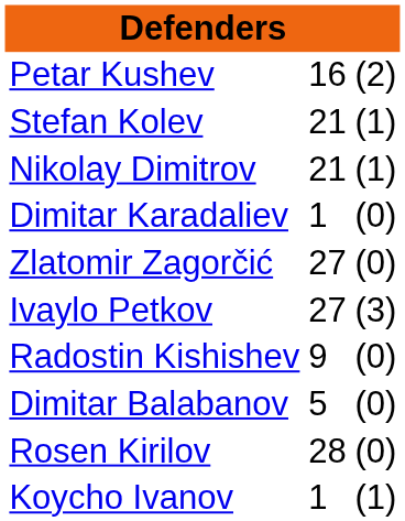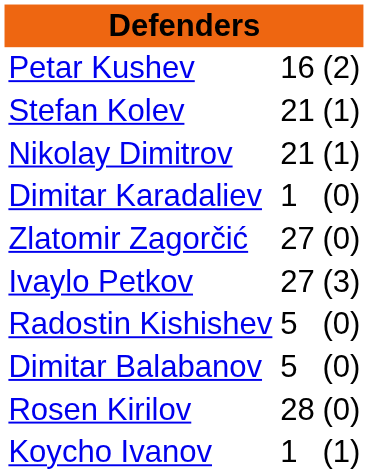 <table class="toccolours" border="0" cellpadding="2" cellspacing="0" align="left" style="margin:0.5em;">
 <tr>
 <th colspan="4" align="center" bgcolor="#ee6611"><span>Defenders</span></th>
 </tr>
 <tr>
 <td> <a href='#'>Petar Kushev</a></td>
 <td>16</td>
 <td>(2)</td>
 </tr>
 <tr>
 <td> <a href='#'>Stefan Kolev</a></td>
 <td>21</td>
 <td>(1)</td>
 </tr>
 <tr>
 <td> <a href='#'>Nikolay Dimitrov</a></td>
 <td>21</td>
 <td>(1)</td>
 </tr>
 <tr>
 <td> <a href='#'>Dimitar Karadaliev</a></td>
 <td>1</td>
 <td>(0)</td>
 </tr>
 <tr>
 <td> <a href='#'>Zlatomir Zagorčić</a></td>
 <td>27</td>
 <td>(0)</td>
 </tr>
 <tr>
 <td> <a href='#'>Ivaylo Petkov</a></td>
 <td>27</td>
 <td>(3)</td>
 </tr>
 <tr>
 <td> <a href='#'>Radostin Kishishev</a></td>
-<td>9</td>
+<td>5</td>
 <td>(0)</td>
 </tr>
 <tr>
 <td> <a href='#'>Dimitar Balabanov</a></td>
 <td>5</td>
 <td>(0)</td>
 </tr>
 <tr>
 <td> <a href='#'>Rosen Kirilov</a></td>
 <td>28</td>
 <td>(0)</td>
 </tr>
 <tr>
 <td> <a href='#'>Koycho Ivanov</a></td>
 <td>1</td>
 <td>(1)</td>
 </tr>
 <tr>
 </tr>
 </table>
